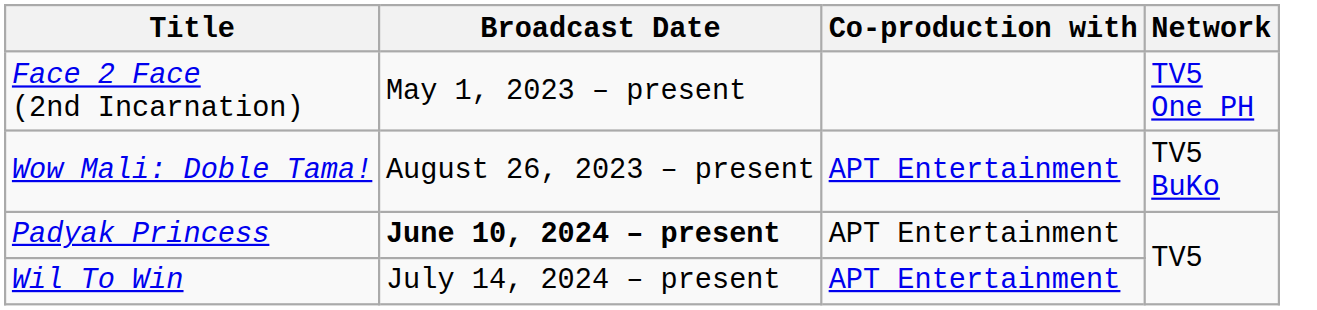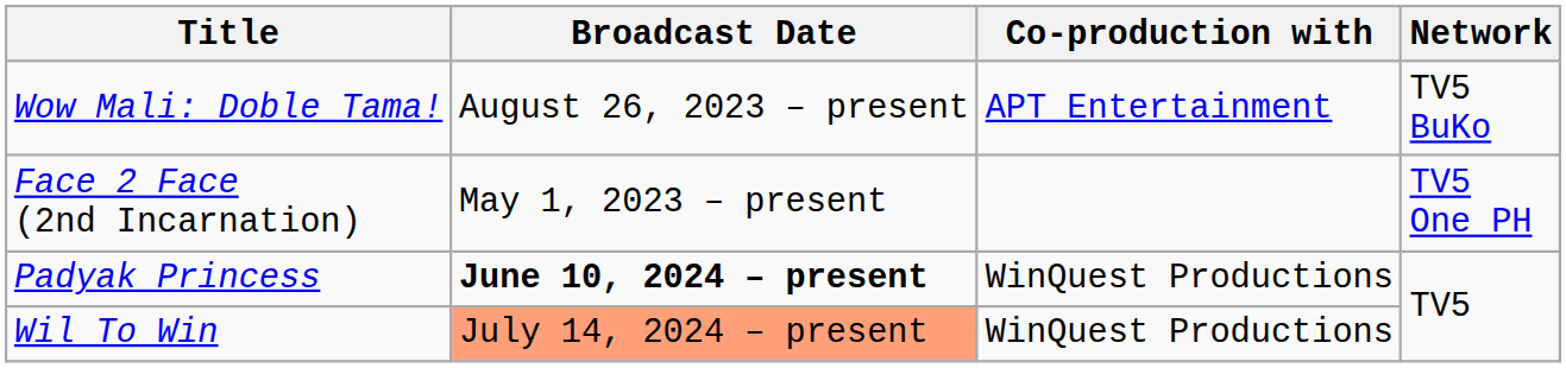 <table class="wikitable sortable">
 <tr>
 <th>Title</th>
 <th>Broadcast Date</th>
 <th>Co-production with</th>
 <th>Network</th>
 </tr>
 <tr>
+<td><em><a href='#'>Wow Mali: Doble Tama!</a></em></td>
+<td>August 26, 2023 – present</td>
+<td><a href='#'>APT Entertainment</a></td>
+<td>TV5 <br> <a href='#'>BuKo</a></td>
+</tr>
+<tr>
 <td><em><a href='#'>Face 2 Face</a></em> <br> (2nd Incarnation)</td>
 <td>May 1, 2023 – present</td>
 <td></td>
 <td><a href='#'>TV5</a> <br> <a href='#'>One PH</a></td>
 </tr>
 <tr>
-<td><em><a href='#'>Wow Mali: Doble Tama!</a></em></td>
-<td>August 26, 2023 – present</td>
-<td><a href='#'>APT Entertainment</a></td>
-<td>TV5 <br> <a href='#'>BuKo</a></td>
-</tr>
-<tr>
 <td><em><a href='#'>Padyak Princess</a></em></td>
 <td><strong>June 10, 2024 – present</strong></td>
-<td>APT Entertainment</td>
+<td>WinQuest Productions</td>
 <td rowspan="2">TV5</td>
 </tr>
 <tr>
 <td><em><a href='#'>Wil To Win</a></em></td>
-<td>July 14, 2024 – present</td>
-<td><a href='#'>APT Entertainment</a></td>
+<td style="background: lightsalmon;">July 14, 2024 – present</td>
+<td>WinQuest Productions</td>
 </tr>
 </table>
